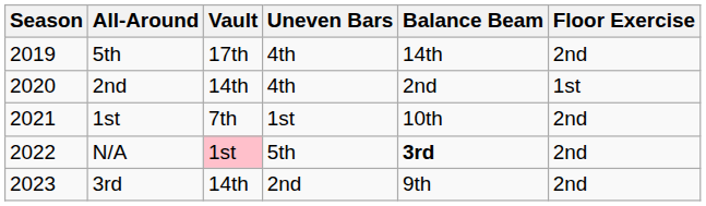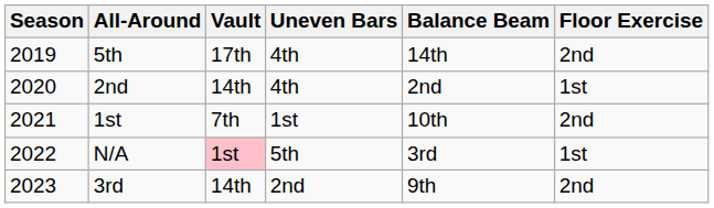 <table class="wikitable">
 <tr>
 <th>Season</th>
 <th>All-Around</th>
 <th>Vault</th>
 <th>Uneven Bars</th>
 <th>Balance Beam</th>
 <th>Floor Exercise</th>
 </tr>
 <tr>
 <td>2019</td>
 <td>5th</td>
 <td>17th</td>
 <td>4th</td>
 <td>14th</td>
 <td>2nd</td>
 </tr>
 <tr>
 <td>2020</td>
 <td>2nd</td>
 <td>14th</td>
 <td>4th</td>
 <td>2nd</td>
 <td>1st</td>
 </tr>
 <tr>
 <td>2021</td>
 <td>1st</td>
 <td>7th</td>
 <td>1st</td>
 <td>10th</td>
 <td>2nd</td>
 </tr>
 <tr>
 <td>2022</td>
 <td>N/A</td>
 <td style="background: pink;">1st</td>
 <td>5th</td>
-<td><strong>3rd</strong></td>
-<td>2nd</td>
+<td>3rd</td>
+<td>1st</td>
 </tr>
 <tr>
 <td>2023</td>
 <td>3rd</td>
 <td>14th</td>
 <td>2nd</td>
 <td>9th</td>
 <td>2nd</td>
 </tr>
 </table>
